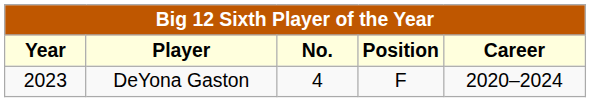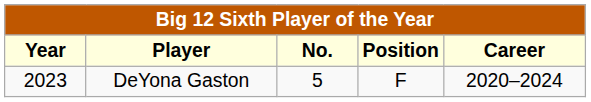 <table class="wikitable" style="text-align:center">
 <tr>
 <td colspan="5" style= "background: #BF5700; color:white"><strong>Big 12 Sixth Player of the Year</strong></td>
 </tr>
 <tr>
 <th style="width:60px; background: #ffffdd;">Year</th>
 <th style="width:150px; background: #ffffdd;">Player</th>
 <th style="width:60px; background: #ffffdd;">No.</th>
 <th style="width:60px; background: #ffffdd;">Position</th>
 <th style="width:110px; background: #ffffdd;">Career</th>
 </tr>
 <tr>
 <td>2023</td>
 <td>DeYona Gaston</td>
-<td>4</td>
+<td>5</td>
 <td>F</td>
 <td>2020–2024</td>
 </tr>
 </table>
